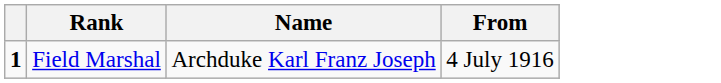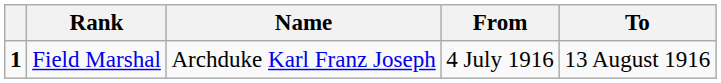 <table class=wikitable>
 <tr>
 <th></th>
 <th>Rank</th>
 <th>Name</th>
 <th>From</th>
+<th>To</th>
 </tr>
 <tr>
 <td><strong>1</strong></td>
 <td><a href='#'>Field Marshal</a></td>
 <td>Archduke <a href='#'>Karl Franz Joseph</a></td>
 <td>4 July 1916</td>
+<td>13 August 1916</td>
 </tr>
 </table>
